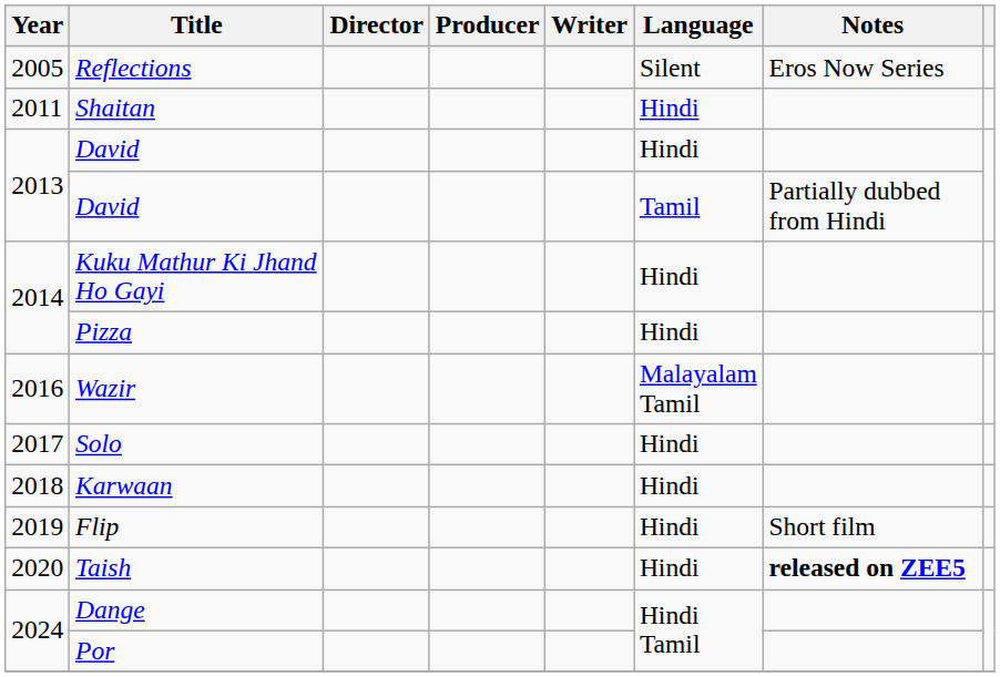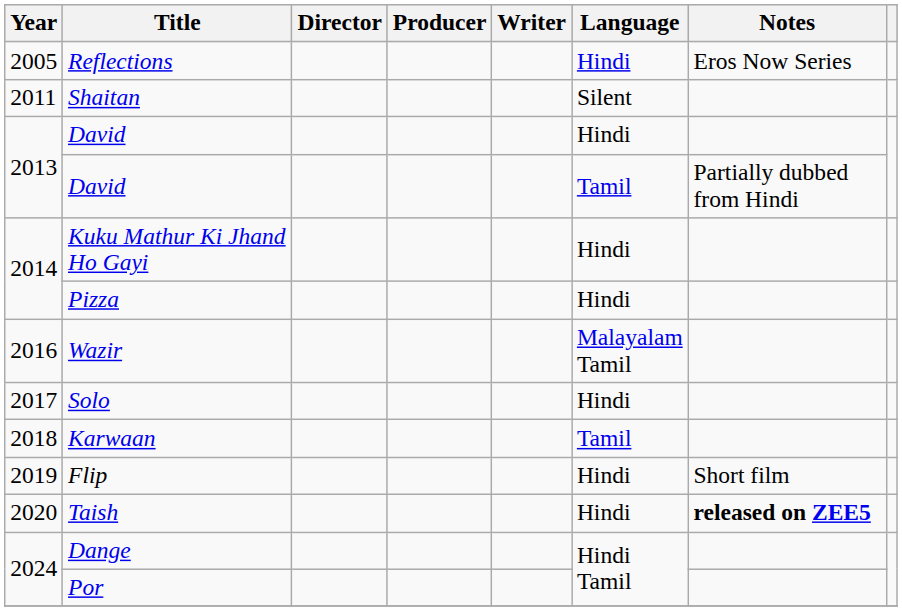 <table class="wikitable sortable">
 <tr style="background:#CCCCCC; text-align:center;">
 <th scope="col">Year</th>
 <th scope="col">Title</th>
 <th scope="col">Director</th>
 <th scope="col">Producer</th>
 <th scope="col">Writer</th>
 <th scope="col">Language</th>
 <th scope="col" class="unsortable">Notes</th>
 <th scope="col" class="unsortable"></th>
 </tr>
 <tr>
 <td>2005</td>
 <td><em><a href='#'>Reflections</a></em></td>
 <td></td>
 <td></td>
 <td></td>
-<td>Silent</td>
+<td><a href='#'>Hindi</a></td>
 <td>Eros Now Series</td>
 <td></td>
 </tr>
 <tr>
 <td>2011</td>
 <td><em><a href='#'>Shaitan</a></em></td>
 <td></td>
 <td></td>
 <td></td>
-<td><a href='#'>Hindi</a></td>
+<td>Silent</td>
 <td></td>
 <td></td>
 </tr>
 <tr>
 <td rowspan="2">2013</td>
 <td><em><a href='#'>David</a></em></td>
 <td></td>
 <td></td>
 <td></td>
 <td>Hindi</td>
 <td></td>
 <td rowspan="2"></td>
 </tr>
 <tr>
 <td><em><a href='#'>David</a></em></td>
 <td></td>
 <td></td>
 <td></td>
 <td><a href='#'>Tamil</a></td>
 <td>Partially dubbed from Hindi</td>
 </tr>
 <tr>
 <td rowspan=2>2014</td>
 <td><em><a href='#'>Kuku Mathur Ki Jhand Ho Gayi</a></em></td>
 <td></td>
 <td></td>
 <td></td>
 <td>Hindi</td>
 <td></td>
 <td></td>
 </tr>
 <tr>
 <td><em><a href='#'>Pizza</a></em></td>
 <td></td>
 <td></td>
 <td></td>
 <td>Hindi</td>
 <td></td>
 <td></td>
 </tr>
 <tr>
 <td>2016</td>
 <td><em><a href='#'>Wazir</a></em></td>
 <td></td>
 <td></td>
 <td></td>
 <td><a href='#'>Malayalam</a><br>Tamil</td>
 <td></td>
 <td></td>
 </tr>
 <tr>
 <td>2017</td>
 <td><em><a href='#'>Solo</a></em></td>
 <td></td>
 <td></td>
 <td></td>
 <td>Hindi</td>
 <td></td>
 <td></td>
 </tr>
 <tr>
 <td>2018</td>
 <td><em><a href='#'>Karwaan</a></em></td>
 <td></td>
 <td></td>
 <td></td>
-<td>Hindi</td>
+<td><a href='#'>Tamil</a></td>
 <td></td>
 <td></td>
 </tr>
 <tr>
 <td>2019</td>
 <td><em> Flip</em></td>
 <td></td>
 <td></td>
 <td></td>
 <td>Hindi</td>
 <td>Short film</td>
 <td></td>
 </tr>
 <tr>
 <td>2020</td>
 <td><em><a href='#'>Taish</a></em></td>
 <td></td>
 <td></td>
 <td></td>
 <td>Hindi</td>
 <td><strong>released on <a href='#'>ZEE5</a></strong></td>
 <td></td>
 </tr>
 <tr>
 <td rowspan="2">2024</td>
 <td><em><a href='#'>Dange</a></em></td>
 <td></td>
 <td></td>
 <td></td>
 <td rowspan="2">Hindi<br>Tamil</td>
 <td></td>
 <td rowspan="2"></td>
 </tr>
 <tr>
 <td><em><a href='#'>Por</a></em></td>
 <td></td>
 <td></td>
 <td></td>
 <td></td>
 </tr>
 <tr>
 </tr>
 </table>
